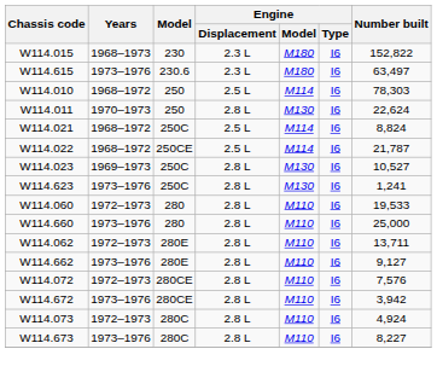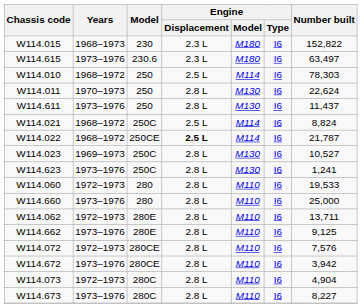 <table class=wikitable style="text-align:center;">
 <tr>
 <th rowspan=2>Chassis code</th>
 <th rowspan=2>Years</th>
 <th rowspan=2>Model</th>
 <th colspan=3>Engine</th>
 <th rowspan=2>Number built</th>
 </tr>
 <tr>
 <th>Displacement</th>
 <th>Model</th>
 <th>Type</th>
 </tr>
 <tr>
 <td>W114.015</td>
 <td>1968–1973</td>
 <td>230</td>
 <td>2.3 L</td>
 <td><em><a href='#'>M180</a></em></td>
 <td><a href='#'>I6</a></td>
 <td>152,822</td>
 </tr>
 <tr>
 <td>W114.615</td>
 <td>1973–1976</td>
 <td>230.6</td>
 <td>2.3 L</td>
 <td><em><a href='#'>M180</a></em></td>
 <td><a href='#'>I6</a></td>
 <td>63,497</td>
 </tr>
 <tr>
 <td>W114.010</td>
 <td>1968–1972</td>
 <td>250</td>
 <td>2.5 L</td>
 <td><em><a href='#'>M114</a></em></td>
 <td><a href='#'>I6</a></td>
 <td>78,303</td>
 </tr>
 <tr>
 <td>W114.011</td>
 <td>1970–1973</td>
 <td>250</td>
 <td>2.8 L</td>
 <td><em><a href='#'>M130</a></em></td>
 <td><a href='#'>I6</a></td>
 <td>22,624</td>
 </tr>
 <tr>
+<td>W114.611</td>
+<td>1973–1976</td>
+<td>250</td>
+<td>2.8 L</td>
+<td><em><a href='#'>M130</a></em></td>
+<td><a href='#'>I6</a></td>
+<td>11,437</td>
+</tr>
+<tr>
 <td>W114.021</td>
 <td>1968–1972</td>
 <td>250C</td>
 <td>2.5 L</td>
 <td><em><a href='#'>M114</a></em></td>
 <td><a href='#'>I6</a></td>
 <td>8,824</td>
 </tr>
 <tr>
 <td>W114.022</td>
 <td>1968–1972</td>
 <td>250CE</td>
-<td>2.5 L</td>
+<td><strong>2.5 L</strong></td>
 <td><em><a href='#'>M114</a></em></td>
 <td><a href='#'>I6</a></td>
 <td>21,787</td>
 </tr>
 <tr>
 <td>W114.023</td>
 <td>1969–1973</td>
 <td>250C</td>
 <td>2.8 L</td>
 <td><em><a href='#'>M130</a></em></td>
 <td><a href='#'>I6</a></td>
 <td>10,527</td>
 </tr>
 <tr>
 <td>W114.623</td>
 <td>1973–1976</td>
 <td>250C</td>
 <td>2.8 L</td>
 <td><em><a href='#'>M130</a></em></td>
 <td><a href='#'>I6</a></td>
 <td>1,241</td>
 </tr>
 <tr>
 <td>W114.060</td>
 <td>1972–1973</td>
 <td>280</td>
 <td>2.8 L</td>
 <td><em><a href='#'>M110</a></em></td>
 <td><a href='#'>I6</a></td>
 <td>19,533</td>
 </tr>
 <tr>
 <td>W114.660</td>
 <td>1973–1976</td>
 <td>280</td>
 <td>2.8 L</td>
 <td><em><a href='#'>M110</a></em></td>
 <td><a href='#'>I6</a></td>
 <td>25,000</td>
 </tr>
 <tr>
 <td>W114.062</td>
 <td>1972–1973</td>
 <td>280E</td>
 <td>2.8 L</td>
 <td><em><a href='#'>M110</a></em></td>
 <td><a href='#'>I6</a></td>
 <td>13,711</td>
 </tr>
 <tr>
 <td>W114.662</td>
 <td>1973–1976</td>
 <td>280E</td>
 <td>2.8 L</td>
 <td><em><a href='#'>M110</a></em></td>
 <td><a href='#'>I6</a></td>
-<td>9,127</td>
+<td>9,125</td>
 </tr>
 <tr>
 <td>W114.072</td>
 <td>1972–1973</td>
 <td>280CE</td>
 <td>2.8 L</td>
 <td><em><a href='#'>M110</a></em></td>
 <td><a href='#'>I6</a></td>
 <td>7,576</td>
 </tr>
 <tr>
 <td>W114.672</td>
 <td>1973–1976</td>
 <td>280CE</td>
 <td>2.8 L</td>
 <td><em><a href='#'>M110</a></em></td>
 <td><a href='#'>I6</a></td>
 <td>3,942</td>
 </tr>
 <tr>
 <td>W114.073</td>
 <td>1972–1973</td>
 <td>280C</td>
 <td>2.8 L</td>
 <td><em><a href='#'>M110</a></em></td>
 <td><a href='#'>I6</a></td>
-<td>4,924</td>
+<td>4,904</td>
 </tr>
 <tr>
 <td>W114.673</td>
 <td>1973–1976</td>
 <td>280C</td>
 <td>2.8 L</td>
 <td><em><a href='#'>M110</a></em></td>
 <td><a href='#'>I6</a></td>
 <td>8,227</td>
 </tr>
 <tr>
 </tr>
 </table>
